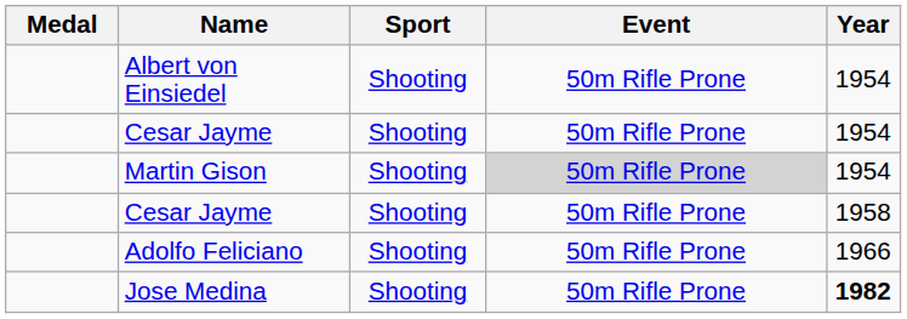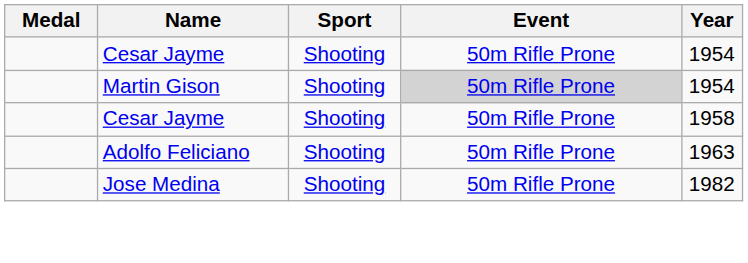 <table class="wikitable"  style="font-size:100%;  text-align:center;">
 <tr>
 <th width="65">Medal</th>
 <th width="140">Name</th>
 <th width="80">Sport</th>
 <th width="210">Event</th>
 <th width="40">Year</th>
-</tr>
-<tr>
-<td></td>
-<td align=left><a href='#'>Albert von Einsiedel</a></td>
-<td><a href='#'>Shooting</a></td>
-<td><a href='#'>50m Rifle Prone</a></td>
-<td>1954</td>
 </tr>
 <tr>
 <td></td>
 <td align=left><a href='#'>Cesar Jayme</a></td>
 <td><a href='#'>Shooting</a></td>
 <td><a href='#'>50m Rifle Prone</a></td>
 <td>1954</td>
 </tr>
 <tr>
 <td></td>
 <td align=left><a href='#'>Martin Gison</a></td>
 <td><a href='#'>Shooting</a></td>
 <td style="background: lightgrey;"><a href='#'>50m Rifle Prone</a></td>
 <td>1954</td>
 </tr>
 <tr>
 <td></td>
 <td align=left><a href='#'>Cesar Jayme</a></td>
 <td><a href='#'>Shooting</a></td>
 <td><a href='#'>50m Rifle Prone</a></td>
 <td>1958</td>
 </tr>
 <tr>
 <td></td>
 <td align=left><a href='#'>Adolfo Feliciano</a></td>
 <td><a href='#'>Shooting</a></td>
 <td><a href='#'>50m Rifle Prone</a></td>
-<td>1966</td>
+<td>1963</td>
 </tr>
 <tr>
 <td></td>
 <td align=left><a href='#'>Jose Medina</a></td>
 <td><a href='#'>Shooting</a></td>
 <td><a href='#'>50m Rifle Prone</a></td>
-<td><strong>1982</strong></td>
+<td>1982</td>
 </tr>
 </table>
